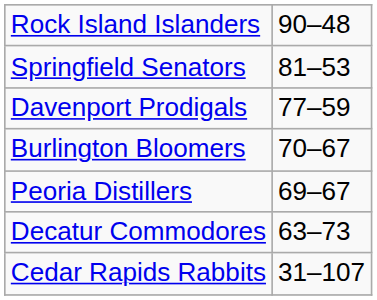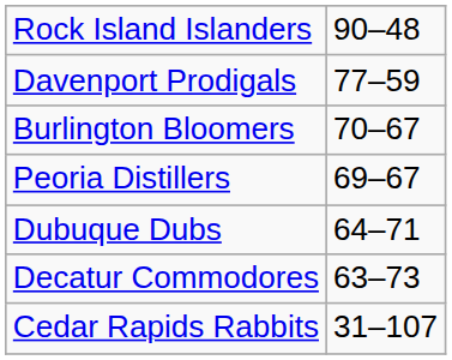 <table class="wikitable">
 <tr>
 <td><a href='#'>Rock Island Islanders</a></td>
 <td>90–48</td>
-</tr>
-<tr>
-<td><a href='#'>Springfield Senators</a></td>
-<td>81–53</td>
 </tr>
 <tr>
 <td><a href='#'>Davenport Prodigals</a></td>
 <td>77–59</td>
 </tr>
 <tr>
 <td><a href='#'>Burlington Bloomers</a></td>
 <td>70–67</td>
 </tr>
 <tr>
 <td><a href='#'>Peoria Distillers</a></td>
 <td>69–67</td>
 </tr>
 <tr>
+<td><a href='#'>Dubuque Dubs</a></td>
+<td>64–71</td>
+</tr>
+<tr>
 <td><a href='#'>Decatur Commodores</a></td>
 <td>63–73</td>
 </tr>
 <tr>
 <td><a href='#'>Cedar Rapids Rabbits</a></td>
 <td>31–107</td>
 </tr>
 </table>
